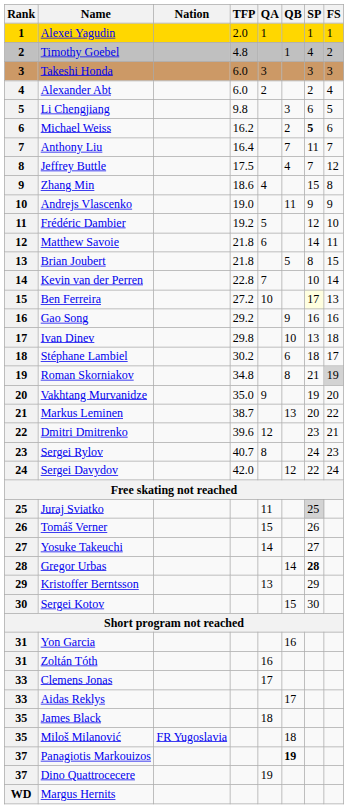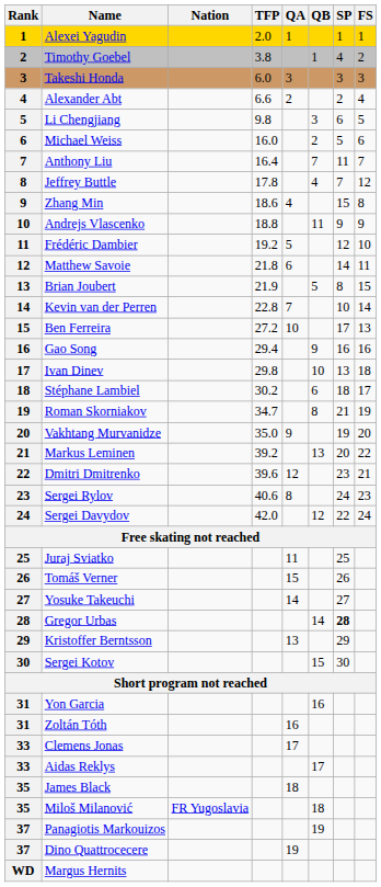 <table class="wikitable">
 <tr>
 <th>Rank</th>
 <th>Name</th>
 <th>Nation</th>
 <th>TFP</th>
 <th>QA</th>
 <th>QB</th>
 <th>SP</th>
 <th>FS</th>
 </tr>
 <tr bgcolor=gold>
 <td align=center><strong>1</strong></td>
 <td><a href='#'>Alexei Yagudin</a></td>
 <td></td>
 <td>2.0</td>
 <td>1</td>
 <td></td>
 <td>1</td>
 <td>1</td>
 </tr>
 <tr bgcolor=silver>
 <td align=center><strong>2</strong></td>
 <td><a href='#'>Timothy Goebel</a></td>
 <td></td>
-<td>4.8</td>
+<td>3.8</td>
 <td></td>
 <td>1</td>
 <td>4</td>
 <td>2</td>
 </tr>
 <tr bgcolor=cc9966>
 <td align=center><strong>3</strong></td>
 <td><a href='#'>Takeshi Honda</a></td>
 <td></td>
 <td>6.0</td>
 <td>3</td>
 <td></td>
 <td>3</td>
 <td>3</td>
 </tr>
 <tr>
 <th>4</th>
 <td><a href='#'>Alexander Abt</a></td>
 <td></td>
-<td>6.0</td>
+<td>6.6</td>
 <td>2</td>
 <td></td>
 <td>2</td>
 <td>4</td>
 </tr>
 <tr>
 <th>5</th>
 <td><a href='#'>Li Chengjiang</a></td>
 <td></td>
 <td>9.8</td>
 <td></td>
 <td>3</td>
 <td>6</td>
 <td>5</td>
 </tr>
 <tr>
 <th>6</th>
 <td><a href='#'>Michael Weiss</a></td>
 <td></td>
-<td>16.2</td>
+<td>16.0</td>
 <td></td>
 <td>2</td>
-<td><strong>5</strong></td>
+<td>5</td>
 <td>6</td>
 </tr>
 <tr>
 <th>7</th>
 <td><a href='#'>Anthony Liu</a></td>
 <td></td>
 <td>16.4</td>
 <td></td>
 <td>7</td>
 <td>11</td>
 <td>7</td>
 </tr>
 <tr>
 <th>8</th>
 <td><a href='#'>Jeffrey Buttle</a></td>
 <td></td>
-<td>17.5</td>
+<td>17.8</td>
 <td></td>
 <td>4</td>
 <td>7</td>
 <td>12</td>
 </tr>
 <tr>
 <th>9</th>
 <td><a href='#'>Zhang Min</a></td>
 <td></td>
 <td>18.6</td>
 <td>4</td>
 <td></td>
 <td>15</td>
 <td>8</td>
 </tr>
 <tr>
 <th>10</th>
 <td><a href='#'>Andrejs Vlascenko</a></td>
 <td></td>
-<td>19.0</td>
+<td>18.8</td>
 <td></td>
 <td>11</td>
 <td>9</td>
 <td>9</td>
 </tr>
 <tr>
 <th>11</th>
 <td><a href='#'>Frédéric Dambier</a></td>
 <td></td>
 <td>19.2</td>
 <td>5</td>
 <td></td>
 <td>12</td>
 <td>10</td>
 </tr>
 <tr>
 <th>12</th>
 <td><a href='#'>Matthew Savoie</a></td>
 <td></td>
 <td>21.8</td>
 <td>6</td>
 <td></td>
 <td>14</td>
 <td>11</td>
 </tr>
 <tr>
 <th>13</th>
 <td><a href='#'>Brian Joubert</a></td>
 <td></td>
-<td>21.8</td>
+<td>21.9</td>
 <td></td>
 <td>5</td>
 <td>8</td>
 <td>15</td>
 </tr>
 <tr>
 <th>14</th>
 <td><a href='#'>Kevin van der Perren</a></td>
 <td></td>
 <td>22.8</td>
 <td>7</td>
 <td></td>
 <td>10</td>
 <td>14</td>
 </tr>
 <tr>
 <th>15</th>
 <td><a href='#'>Ben Ferreira</a></td>
 <td></td>
 <td>27.2</td>
 <td>10</td>
 <td></td>
-<td style="background: lightyellow;">17</td>
+<td>17</td>
 <td>13</td>
 </tr>
 <tr>
 <th>16</th>
 <td><a href='#'>Gao Song</a></td>
 <td></td>
-<td>29.2</td>
+<td>29.4</td>
 <td></td>
 <td>9</td>
 <td>16</td>
 <td>16</td>
 </tr>
 <tr>
 <th>17</th>
 <td><a href='#'>Ivan Dinev</a></td>
 <td></td>
 <td>29.8</td>
 <td></td>
 <td>10</td>
 <td>13</td>
 <td>18</td>
 </tr>
 <tr>
 <th>18</th>
 <td><a href='#'>Stéphane Lambiel</a></td>
 <td></td>
 <td>30.2</td>
 <td></td>
 <td>6</td>
 <td>18</td>
 <td>17</td>
 </tr>
 <tr>
 <th>19</th>
 <td><a href='#'>Roman Skorniakov</a></td>
 <td></td>
-<td>34.8</td>
+<td>34.7</td>
 <td></td>
 <td>8</td>
 <td>21</td>
-<td style="background: lightgrey;">19</td>
+<td>19</td>
 </tr>
 <tr>
 <th>20</th>
 <td><a href='#'>Vakhtang Murvanidze</a></td>
 <td></td>
 <td>35.0</td>
 <td>9</td>
 <td></td>
 <td>19</td>
 <td>20</td>
 </tr>
 <tr>
 <th>21</th>
 <td><a href='#'>Markus Leminen</a></td>
 <td></td>
-<td>38.7</td>
+<td>39.2</td>
 <td></td>
 <td>13</td>
 <td>20</td>
 <td>22</td>
 </tr>
 <tr>
 <th>22</th>
 <td><a href='#'>Dmitri Dmitrenko</a></td>
 <td></td>
 <td>39.6</td>
 <td>12</td>
 <td></td>
 <td>23</td>
 <td>21</td>
 </tr>
 <tr>
 <th>23</th>
 <td><a href='#'>Sergei Rylov</a></td>
 <td></td>
-<td>40.7</td>
+<td>40.6</td>
 <td>8</td>
 <td></td>
 <td>24</td>
 <td>23</td>
 </tr>
 <tr>
 <th>24</th>
 <td><a href='#'>Sergei Davydov</a></td>
 <td></td>
 <td>42.0</td>
 <td></td>
 <td>12</td>
 <td>22</td>
 <td>24</td>
 </tr>
 <tr>
 <th colspan=8>Free skating not reached</th>
 </tr>
 <tr>
 <th>25</th>
 <td><a href='#'>Juraj Sviatko</a></td>
 <td></td>
 <td></td>
 <td>11</td>
 <td></td>
-<td style="background: lightgrey;">25</td>
+<td>25</td>
 <td></td>
 </tr>
 <tr>
 <th>26</th>
 <td><a href='#'>Tomáš Verner</a></td>
 <td></td>
 <td></td>
 <td>15</td>
 <td></td>
 <td>26</td>
 <td></td>
 </tr>
 <tr>
 <th>27</th>
 <td><a href='#'>Yosuke Takeuchi</a></td>
 <td></td>
 <td></td>
 <td>14</td>
 <td></td>
 <td>27</td>
 <td></td>
 </tr>
 <tr>
 <th>28</th>
 <td><a href='#'>Gregor Urbas</a></td>
 <td></td>
 <td></td>
 <td></td>
 <td>14</td>
 <td><strong>28</strong></td>
 <td></td>
 </tr>
 <tr>
 <th>29</th>
 <td><a href='#'>Kristoffer Berntsson</a></td>
 <td></td>
 <td></td>
 <td>13</td>
 <td></td>
 <td>29</td>
 <td></td>
 </tr>
 <tr>
 <th>30</th>
 <td><a href='#'>Sergei Kotov</a></td>
 <td></td>
 <td></td>
 <td></td>
 <td>15</td>
 <td>30</td>
 <td></td>
 </tr>
 <tr>
 <th colspan=8>Short program not reached</th>
 </tr>
 <tr>
 <th>31</th>
 <td><a href='#'>Yon Garcia</a></td>
 <td></td>
 <td></td>
 <td></td>
 <td>16</td>
 <td></td>
 <td></td>
 </tr>
 <tr>
 <th>31</th>
 <td><a href='#'>Zoltán Tóth</a></td>
 <td></td>
 <td></td>
 <td>16</td>
 <td></td>
 <td></td>
 <td></td>
 </tr>
 <tr>
 <th>33</th>
 <td><a href='#'>Clemens Jonas</a></td>
 <td></td>
 <td></td>
 <td>17</td>
 <td></td>
 <td></td>
 <td></td>
 </tr>
 <tr>
 <th>33</th>
 <td><a href='#'>Aidas Reklys</a></td>
 <td></td>
 <td></td>
 <td></td>
 <td>17</td>
 <td></td>
 <td></td>
 </tr>
 <tr>
 <th>35</th>
 <td><a href='#'>James Black</a></td>
 <td></td>
 <td></td>
 <td>18</td>
 <td></td>
 <td></td>
 <td></td>
 </tr>
 <tr>
 <th>35</th>
 <td><a href='#'>Miloš Milanović</a></td>
 <td> <a href='#'>FR Yugoslavia</a></td>
 <td></td>
 <td></td>
 <td>18</td>
 <td></td>
 <td></td>
 </tr>
 <tr>
 <th>37</th>
 <td><a href='#'>Panagiotis Markouizos</a></td>
 <td></td>
 <td></td>
 <td></td>
-<td><strong>19</strong></td>
+<td>19</td>
 <td></td>
 <td></td>
 </tr>
 <tr>
 <th>37</th>
 <td><a href='#'>Dino Quattrocecere</a></td>
 <td></td>
 <td></td>
 <td>19</td>
 <td></td>
 <td></td>
 <td></td>
 </tr>
 <tr>
 <th>WD</th>
 <td><a href='#'>Margus Hernits</a></td>
 <td></td>
 <td></td>
 <td></td>
 <td></td>
 <td></td>
 <td></td>
 </tr>
 </table>
